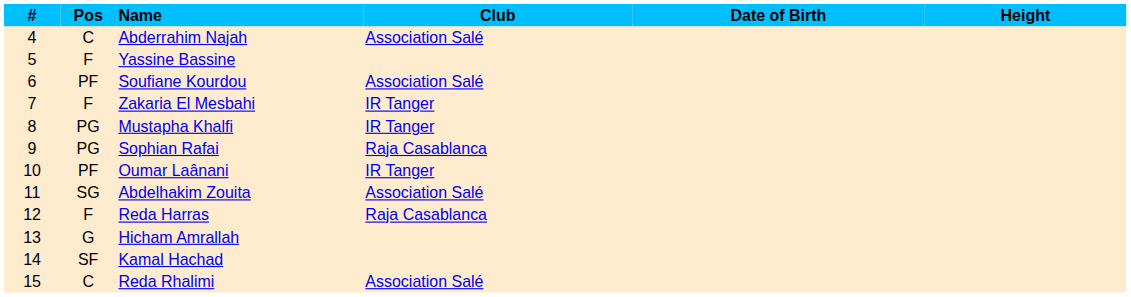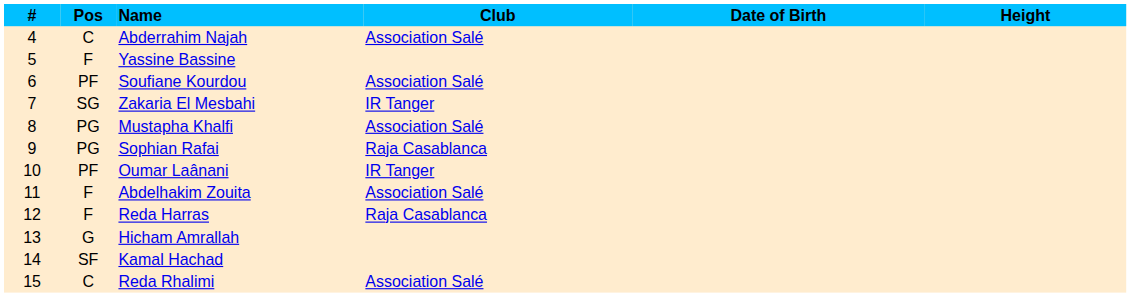 <table border=0 cellpadding=2 cellspacing=0  |- bgcolor=#FFECCE style="text-align:center; font-size:90%;" width=80%>
 <tr bgcolor=#00BFFF>
 <th width=5%>#</th>
 <th width=5%>Pos</th>
 <th width=22% align=left>Name</th>
 <th width=24%>Club</th>
 <th width=26%>Date of Birth</th>
 <th width=18%>Height</th>
 </tr>
 <tr>
 <td>4</td>
 <td>C</td>
 <td align=left><a href='#'>Abderrahim Najah</a></td>
 <td align=left> <a href='#'>Association Salé</a></td>
 <td align=left></td>
 <td></td>
 </tr>
 <tr>
 <td>5</td>
 <td>F</td>
 <td align=left><a href='#'>Yassine Bassine</a></td>
 <td align=left></td>
 <td align=left></td>
 <td></td>
 </tr>
 <tr>
 <td>6</td>
 <td>PF</td>
 <td align=left><a href='#'>Soufiane Kourdou</a></td>
 <td align=left> <a href='#'>Association Salé</a></td>
 <td align=left></td>
 <td></td>
 </tr>
 <tr>
 <td>7</td>
-<td>F</td>
+<td>SG</td>
 <td align=left><a href='#'>Zakaria El Mesbahi</a></td>
 <td align=left> <a href='#'>IR Tanger</a></td>
 <td align=left></td>
 <td></td>
 </tr>
 <tr>
 <td>8</td>
 <td>PG</td>
 <td align=left><a href='#'>Mustapha Khalfi</a></td>
-<td align=left> <a href='#'>IR Tanger</a></td>
+<td align=left> <a href='#'>Association Salé</a></td>
 <td align=left></td>
 <td></td>
 </tr>
 <tr>
 <td>9</td>
 <td>PG</td>
 <td align=left><a href='#'>Sophian Rafai</a></td>
 <td align=left> <a href='#'>Raja Casablanca</a></td>
 <td align=left></td>
 <td></td>
 </tr>
 <tr>
 <td>10</td>
 <td>PF</td>
 <td align=left><a href='#'>Oumar Laânani</a></td>
 <td align=left> <a href='#'>IR Tanger</a></td>
 <td align=left></td>
 <td></td>
 </tr>
 <tr>
 <td>11</td>
-<td>SG</td>
+<td>F</td>
 <td align=left><a href='#'>Abdelhakim Zouita</a></td>
 <td align=left> <a href='#'>Association Salé</a></td>
 <td align=left></td>
 <td></td>
 </tr>
 <tr>
 <td>12</td>
 <td>F</td>
 <td align=left><a href='#'>Reda Harras</a></td>
 <td align=left> <a href='#'>Raja Casablanca</a></td>
 <td align=left></td>
 <td></td>
 </tr>
 <tr>
 <td>13</td>
 <td>G</td>
 <td align=left><a href='#'>Hicham Amrallah</a></td>
 <td align=left></td>
 <td align=left></td>
 <td></td>
 </tr>
 <tr>
 <td>14</td>
 <td>SF</td>
 <td align=left><a href='#'>Kamal Hachad</a></td>
 <td align=left></td>
 <td align=left></td>
 <td></td>
 </tr>
 <tr>
 <td>15</td>
 <td>C</td>
 <td align=left><a href='#'>Reda Rhalimi</a></td>
 <td align=left> <a href='#'>Association Salé</a></td>
 <td align=left></td>
 <td></td>
 </tr>
 </table>
